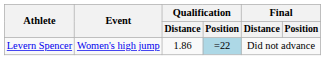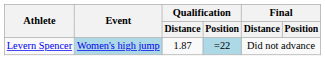 <table class=wikitable style="font-size:90%">
 <tr>
 <th rowspan="2">Athlete</th>
 <th rowspan="2">Event</th>
 <th colspan="2">Qualification</th>
 <th colspan="2">Final</th>
 </tr>
 <tr style="font-size:95%">
 <th>Distance</th>
 <th>Position</th>
 <th>Distance</th>
 <th>Position</th>
 </tr>
 <tr align=center>
 <td align=left><a href='#'>Levern Spencer</a></td>
-<td align=left><a href='#'>Women's high jump</a></td>
-<td>1.86</td>
+<td align=left style="background: lightblue;"><a href='#'>Women's high jump</a></td>
+<td>1.87</td>
 <td style="background: lightblue;">=22</td>
 <td colspan="2">Did not advance</td>
 </tr>
 </table>
